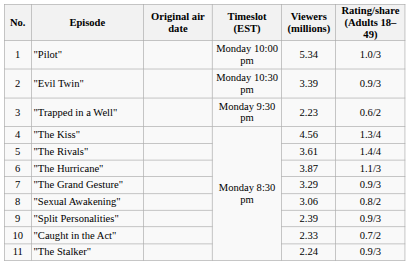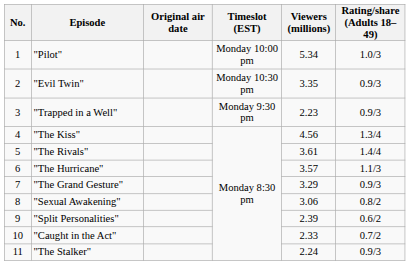 <table style="text-align:center;"hhhh class="wikitable sortable">
 <tr>
 <th style="padding:0 8px;" class="unsortable">No.</th>
 <th style="width:235px;" class="unsortable">Episode</th>
 <th style="width:135px;" class="unsortable">Original air date</th>
 <th style="width:135px;" class="unsortable">Timeslot (EST)</th>
 <th style="padding:0 8px;" class="unsortable">Viewers<br>(millions)</th>
 <th style="padding:0 8px;" class="unsortable">Rating/share<br>(Adults 18–49)</th>
 </tr>
 <tr>
 <td>1</td>
 <td style="text-align:left">"Pilot"</td>
 <td style="text-align:center"></td>
 <td style="text-align:center">Monday 10:00 pm</td>
 <td style="text-align:center">5.34</td>
 <td style="text-align:center">1.0/3</td>
 </tr>
 <tr>
 <td>2</td>
 <td style="text-align:left">"Evil Twin"</td>
 <td style="text-align:center"></td>
 <td style="text-align:center">Monday 10:30 pm</td>
-<td style="text-align:center">3.39</td>
+<td style="text-align:center">3.35</td>
 <td style="text-align:center">0.9/3</td>
 </tr>
 <tr>
 <td>3</td>
 <td style="text-align:left">"Trapped in a Well"</td>
 <td style="text-align:center"></td>
 <td style="text-align:center">Monday 9:30 pm</td>
 <td style="text-align:center">2.23</td>
-<td style="text-align:center">0.6/2</td>
+<td style="text-align:center">0.9/3</td>
 </tr>
 <tr>
 <td>4</td>
 <td style="text-align:left">"The Kiss"</td>
 <td style="text-align:center"></td>
 <td style="text-align:center" rowspan="8">Monday 8:30 pm</td>
 <td style="text-align:center">4.56</td>
 <td style="text-align:center">1.3/4</td>
 </tr>
 <tr>
 <td>5</td>
 <td style="text-align:left">"The Rivals"</td>
 <td style="text-align:center"></td>
 <td style="text-align:center">3.61</td>
 <td style="text-align:center">1.4/4</td>
 </tr>
 <tr>
 <td>6</td>
 <td style="text-align:left">"The Hurricane"</td>
 <td style="text-align:center"></td>
-<td style="text-align:center">3.87</td>
+<td style="text-align:center">3.57</td>
 <td style="text-align:center">1.1/3</td>
 </tr>
 <tr>
 <td>7</td>
 <td style="text-align:left">"The Grand Gesture"</td>
 <td style="text-align:center"></td>
 <td style="text-align:center">3.29</td>
 <td style="text-align:center">0.9/3</td>
 </tr>
 <tr>
 <td>8</td>
 <td style="text-align:left">"Sexual Awakening"</td>
 <td style="text-align:center"></td>
 <td style="text-align:center">3.06</td>
 <td style="text-align:center">0.8/2</td>
 </tr>
 <tr>
 <td>9</td>
 <td style="text-align:left">"Split Personalities"</td>
 <td style="text-align:center"></td>
 <td style="text-align:center">2.39</td>
-<td style="text-align:center">0.9/3</td>
+<td style="text-align:center">0.6/2</td>
 </tr>
 <tr>
 <td>10</td>
 <td style="text-align:left">"Caught in the Act"</td>
 <td style="text-align:center"></td>
 <td style="text-align:center">2.33</td>
 <td style="text-align:center">0.7/2</td>
 </tr>
 <tr>
 <td>11</td>
 <td style="text-align:left">"The Stalker"</td>
 <td style="text-align:center"></td>
 <td style="text-align:center">2.24</td>
 <td style="text-align:center">0.9/3</td>
 </tr>
 </table>
